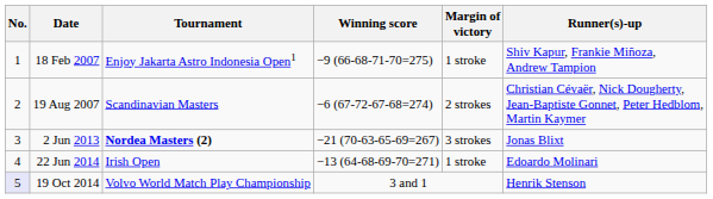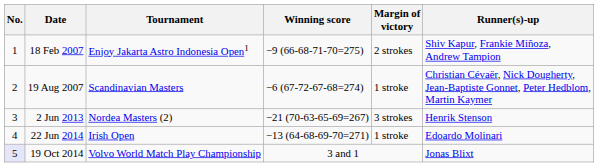 <table class="wikitable" style="font-size:95%;">
 <tr>
 <th>No.</th>
 <th>Date</th>
 <th>Tournament</th>
 <th>Winning score</th>
 <th>Margin of<br>victory</th>
 <th>Runner(s)-up</th>
 </tr>
 <tr>
 <td align=center>1</td>
 <td align=right>18 Feb <a href='#'>2007</a></td>
 <td><a href='#'>Enjoy Jakarta Astro Indonesia Open</a><sup>1</sup></td>
 <td>−9 (66-68-71-70=275)</td>
-<td>1 stroke</td>
+<td>2 strokes</td>
 <td> <a href='#'>Shiv Kapur</a>,  <a href='#'>Frankie Miñoza</a>,<br> <a href='#'>Andrew Tampion</a></td>
 </tr>
 <tr>
 <td align=center>2</td>
 <td align=right>19 Aug 2007</td>
 <td><a href='#'>Scandinavian Masters</a></td>
 <td>−6 (67-72-67-68=274)</td>
-<td>2 strokes</td>
+<td>1 stroke</td>
 <td> <a href='#'>Christian Cévaër</a>,  <a href='#'>Nick Dougherty</a>,<br> <a href='#'>Jean-Baptiste Gonnet</a>,  <a href='#'>Peter Hedblom</a>,<br> <a href='#'>Martin Kaymer</a></td>
 </tr>
 <tr>
 <td align=center>3</td>
 <td align=right>2 Jun <a href='#'>2013</a></td>
-<td><strong><a href='#'>Nordea Masters</a> (2)</strong></td>
+<td><a href='#'>Nordea Masters</a> (2)</td>
 <td>−21 (70-63-65-69=267)</td>
 <td>3 strokes</td>
-<td> <a href='#'>Jonas Blixt</a></td>
+<td> <a href='#'>Henrik Stenson</a></td>
 </tr>
 <tr>
 <td align=center>4</td>
 <td align=right>22 Jun <a href='#'>2014</a></td>
 <td><a href='#'>Irish Open</a></td>
 <td>−13 (64-68-69-70=271)</td>
 <td>1 stroke</td>
 <td> <a href='#'>Edoardo Molinari</a></td>
 </tr>
 <tr>
 <td align=center style="background: lavender;">5</td>
 <td align=right>19 Oct 2014</td>
 <td><a href='#'>Volvo World Match Play Championship</a></td>
 <td colspan=2 align=center>3 and 1</td>
-<td> <a href='#'>Henrik Stenson</a></td>
+<td> <a href='#'>Jonas Blixt</a></td>
 </tr>
 </table>
